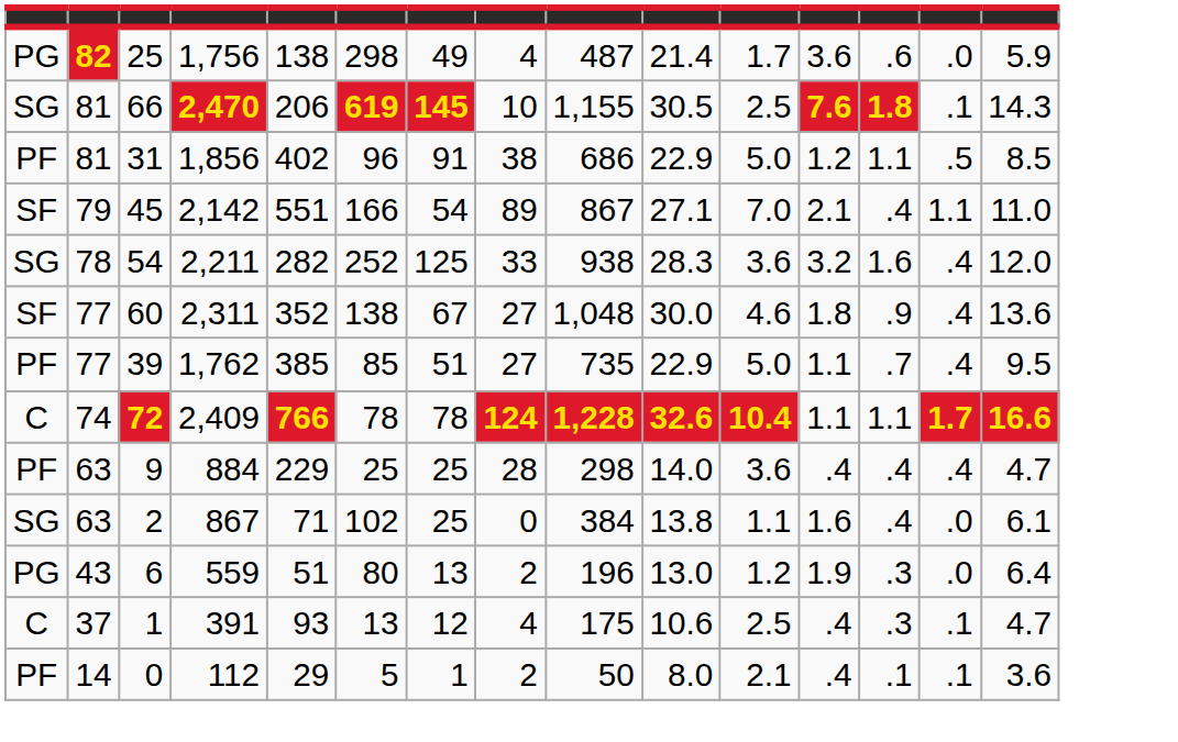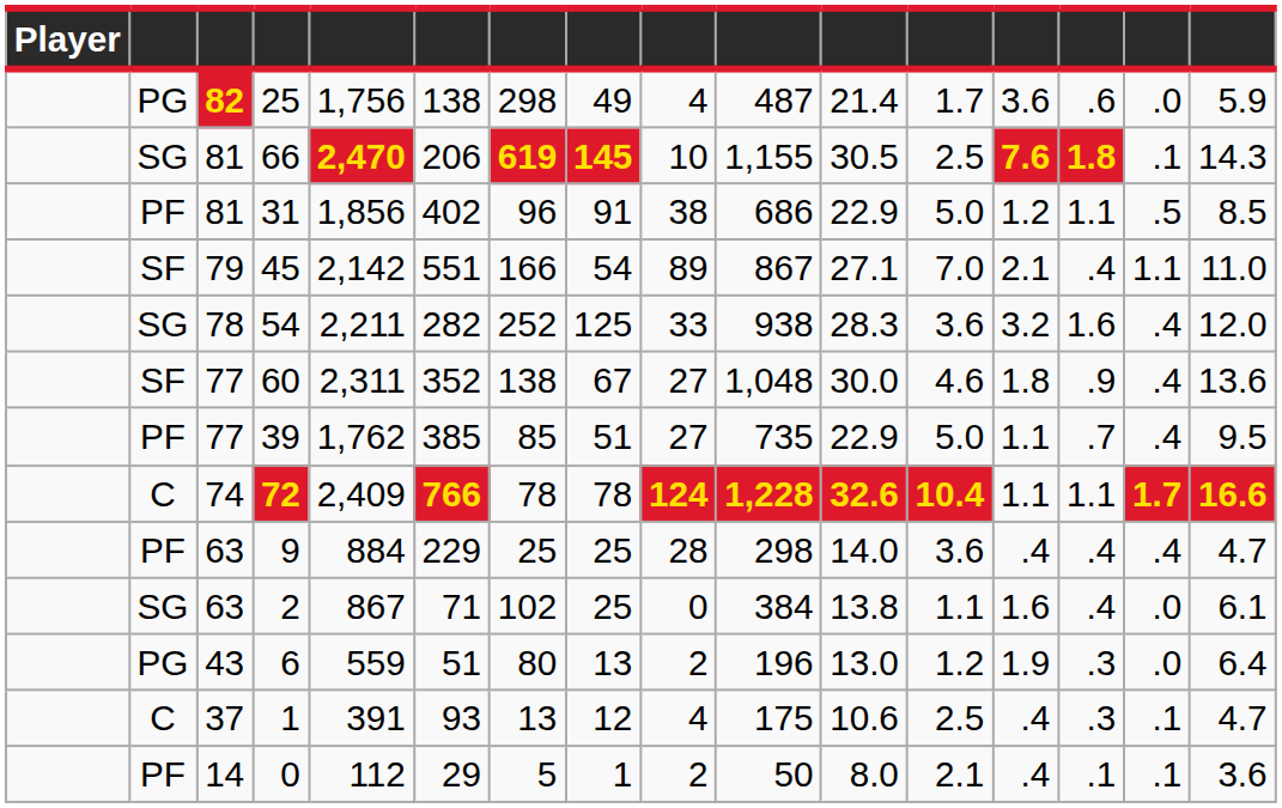 <table class="wikitable sortable" style="font-size: 95%; text-align:right;">
 <tr>
+<th style="background:#2C2A29; color:#FFFFFF; border-top:#DF192C 3px solid; border-bottom:#DF192C 3px solid;">Player</th>
 <th style="background:#2C2A29; color:#FFFFFF; border-top:#DF192C 3px solid; border-bottom:#DF192C 3px solid;"></th>
 <th style="background:#2C2A29; color:#FFFFFF; border-top:#DF192C 3px solid; border-bottom:#DF192C 3px solid;"></th>
 <th style="background:#2C2A29; color:#FFFFFF; border-top:#DF192C 3px solid; border-bottom:#DF192C 3px solid;"></th>
 <th style="background:#2C2A29; color:#FFFFFF; border-top:#DF192C 3px solid; border-bottom:#DF192C 3px solid;"></th>
 <th style="background:#2C2A29; color:#FFFFFF; border-top:#DF192C 3px solid; border-bottom:#DF192C 3px solid;"></th>
 <th style="background:#2C2A29; color:#FFFFFF; border-top:#DF192C 3px solid; border-bottom:#DF192C 3px solid;"></th>
 <th style="background:#2C2A29; color:#FFFFFF; border-top:#DF192C 3px solid; border-bottom:#DF192C 3px solid;"></th>
 <th style="background:#2C2A29; color:#FFFFFF; border-top:#DF192C 3px solid; border-bottom:#DF192C 3px solid;"></th>
 <th style="background:#2C2A29; color:#FFFFFF; border-top:#DF192C 3px solid; border-bottom:#DF192C 3px solid;"></th>
 <th style="background:#2C2A29; color:#FFFFFF; border-top:#DF192C 3px solid; border-bottom:#DF192C 3px solid;"></th>
 <th style="background:#2C2A29; color:#FFFFFF; border-top:#DF192C 3px solid; border-bottom:#DF192C 3px solid;"></th>
 <th style="background:#2C2A29; color:#FFFFFF; border-top:#DF192C 3px solid; border-bottom:#DF192C 3px solid;"></th>
 <th style="background:#2C2A29; color:#FFFFFF; border-top:#DF192C 3px solid; border-bottom:#DF192C 3px solid;"></th>
 <th style="background:#2C2A29; color:#FFFFFF; border-top:#DF192C 3px solid; border-bottom:#DF192C 3px solid;"></th>
 <th style="background:#2C2A29; color:#FFFFFF; border-top:#DF192C 3px solid; border-bottom:#DF192C 3px solid;"></th>
 </tr>
 <tr>
+<td style="text-align:left;"></td>
 <td style="text-align:center;">PG</td>
 <td style="background:#DF192C; color:#FFE100;"><strong>82</strong></td>
 <td>25</td>
 <td>1,756</td>
 <td>138</td>
 <td>298</td>
 <td>49</td>
 <td>4</td>
 <td>487</td>
 <td>21.4</td>
 <td>1.7</td>
 <td>3.6</td>
 <td>.6</td>
 <td>.0</td>
 <td>5.9</td>
 </tr>
 <tr>
+<td style="text-align:left;"></td>
 <td style="text-align:center;">SG</td>
 <td>81</td>
 <td>66</td>
 <td style="background:#DF192C; color:#FFE100;"><strong>2,470</strong></td>
 <td>206</td>
 <td style="background:#DF192C; color:#FFE100;"><strong>619</strong></td>
 <td style="background:#DF192C; color:#FFE100;"><strong>145</strong></td>
 <td>10</td>
 <td>1,155</td>
 <td>30.5</td>
 <td>2.5</td>
 <td style="background:#DF192C; color:#FFE100;"><strong>7.6</strong></td>
 <td style="background:#DF192C; color:#FFE100;"><strong>1.8</strong></td>
 <td>.1</td>
 <td>14.3</td>
 </tr>
 <tr>
+<td style="text-align:left;"></td>
 <td style="text-align:center;">PF</td>
 <td>81</td>
 <td>31</td>
 <td>1,856</td>
 <td>402</td>
 <td>96</td>
 <td>91</td>
 <td>38</td>
 <td>686</td>
 <td>22.9</td>
 <td>5.0</td>
 <td>1.2</td>
 <td>1.1</td>
 <td>.5</td>
 <td>8.5</td>
 </tr>
 <tr>
+<td style="text-align:left;"></td>
 <td style="text-align:center;">SF</td>
 <td>79</td>
 <td>45</td>
 <td>2,142</td>
 <td>551</td>
 <td>166</td>
 <td>54</td>
 <td>89</td>
 <td>867</td>
 <td>27.1</td>
 <td>7.0</td>
 <td>2.1</td>
 <td>.4</td>
 <td>1.1</td>
 <td>11.0</td>
 </tr>
 <tr>
+<td style="text-align:left;"></td>
 <td style="text-align:center;">SG</td>
 <td>78</td>
 <td>54</td>
 <td>2,211</td>
 <td>282</td>
 <td>252</td>
 <td>125</td>
 <td>33</td>
 <td>938</td>
 <td>28.3</td>
 <td>3.6</td>
 <td>3.2</td>
 <td>1.6</td>
 <td>.4</td>
 <td>12.0</td>
 </tr>
 <tr>
+<td style="text-align:left;"></td>
 <td style="text-align:center;">SF</td>
 <td>77</td>
 <td>60</td>
 <td>2,311</td>
 <td>352</td>
 <td>138</td>
 <td>67</td>
 <td>27</td>
 <td>1,048</td>
 <td>30.0</td>
 <td>4.6</td>
 <td>1.8</td>
 <td>.9</td>
 <td>.4</td>
 <td>13.6</td>
 </tr>
 <tr>
+<td style="text-align:left;"></td>
 <td style="text-align:center;">PF</td>
 <td>77</td>
 <td>39</td>
 <td>1,762</td>
 <td>385</td>
 <td>85</td>
 <td>51</td>
 <td>27</td>
 <td>735</td>
 <td>22.9</td>
 <td>5.0</td>
 <td>1.1</td>
 <td>.7</td>
 <td>.4</td>
 <td>9.5</td>
 </tr>
 <tr>
+<td style="text-align:left;"></td>
 <td style="text-align:center;">C</td>
 <td>74</td>
 <td style="background:#DF192C; color:#FFE100;"><strong>72</strong></td>
 <td>2,409</td>
 <td style="background:#DF192C; color:#FFE100;"><strong>766</strong></td>
 <td>78</td>
 <td>78</td>
 <td style="background:#DF192C; color:#FFE100;"><strong>124</strong></td>
 <td style="background:#DF192C; color:#FFE100;"><strong>1,228</strong></td>
 <td style="background:#DF192C; color:#FFE100;"><strong>32.6</strong></td>
 <td style="background:#DF192C; color:#FFE100;"><strong>10.4</strong></td>
 <td>1.1</td>
 <td>1.1</td>
 <td style="background:#DF192C; color:#FFE100;"><strong>1.7</strong></td>
 <td style="background:#DF192C; color:#FFE100;"><strong>16.6</strong></td>
 </tr>
 <tr>
+<td style="text-align:left;"></td>
 <td style="text-align:center;">PF</td>
 <td>63</td>
 <td>9</td>
 <td>884</td>
 <td>229</td>
 <td>25</td>
 <td>25</td>
 <td>28</td>
 <td>298</td>
 <td>14.0</td>
 <td>3.6</td>
 <td>.4</td>
 <td>.4</td>
 <td>.4</td>
 <td>4.7</td>
 </tr>
 <tr>
+<td style="text-align:left;"></td>
 <td style="text-align:center;">SG</td>
 <td>63</td>
 <td>2</td>
 <td>867</td>
 <td>71</td>
 <td>102</td>
 <td>25</td>
 <td>0</td>
 <td>384</td>
 <td>13.8</td>
 <td>1.1</td>
 <td>1.6</td>
 <td>.4</td>
 <td>.0</td>
 <td>6.1</td>
 </tr>
 <tr>
+<td style="text-align:left;"></td>
 <td style="text-align:center;">PG</td>
 <td>43</td>
 <td>6</td>
 <td>559</td>
 <td>51</td>
 <td>80</td>
 <td>13</td>
 <td>2</td>
 <td>196</td>
 <td>13.0</td>
 <td>1.2</td>
 <td>1.9</td>
 <td>.3</td>
 <td>.0</td>
 <td>6.4</td>
 </tr>
 <tr>
+<td style="text-align:left;"></td>
 <td style="text-align:center;">C</td>
 <td>37</td>
 <td>1</td>
 <td>391</td>
 <td>93</td>
 <td>13</td>
 <td>12</td>
 <td>4</td>
 <td>175</td>
 <td>10.6</td>
 <td>2.5</td>
 <td>.4</td>
 <td>.3</td>
 <td>.1</td>
 <td>4.7</td>
 </tr>
 <tr>
+<td style="text-align:left;"></td>
 <td style="text-align:center;">PF</td>
 <td>14</td>
 <td>0</td>
 <td>112</td>
 <td>29</td>
 <td>5</td>
 <td>1</td>
 <td>2</td>
 <td>50</td>
 <td>8.0</td>
 <td>2.1</td>
 <td>.4</td>
 <td>.1</td>
 <td>.1</td>
 <td>3.6</td>
 </tr>
 </table>
